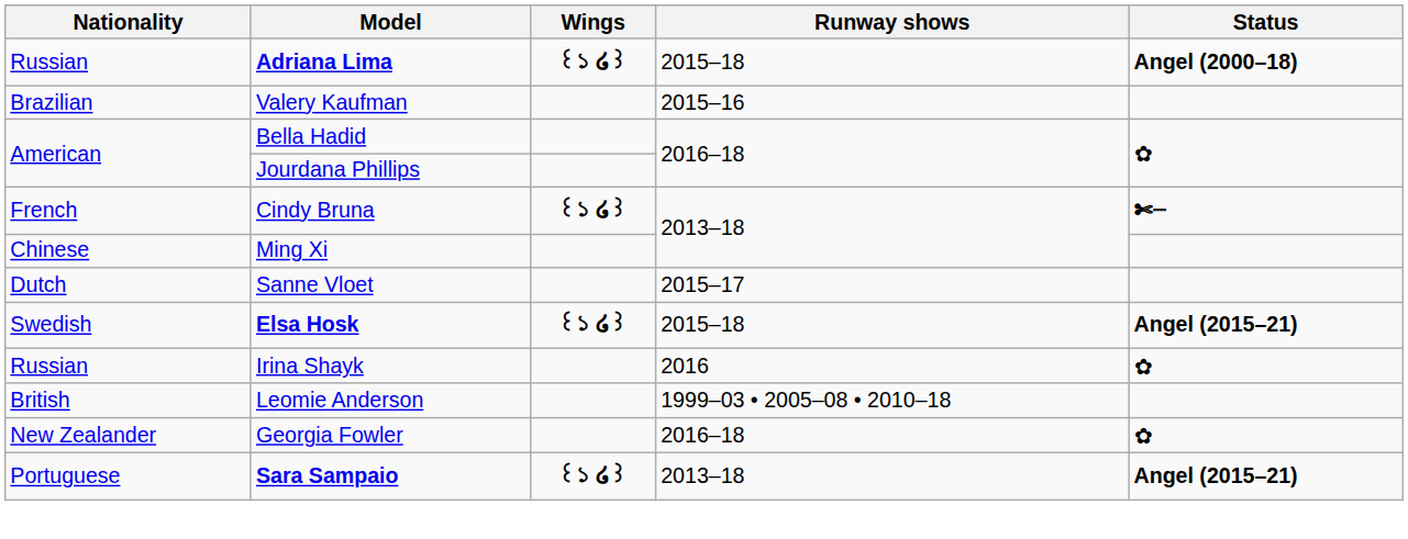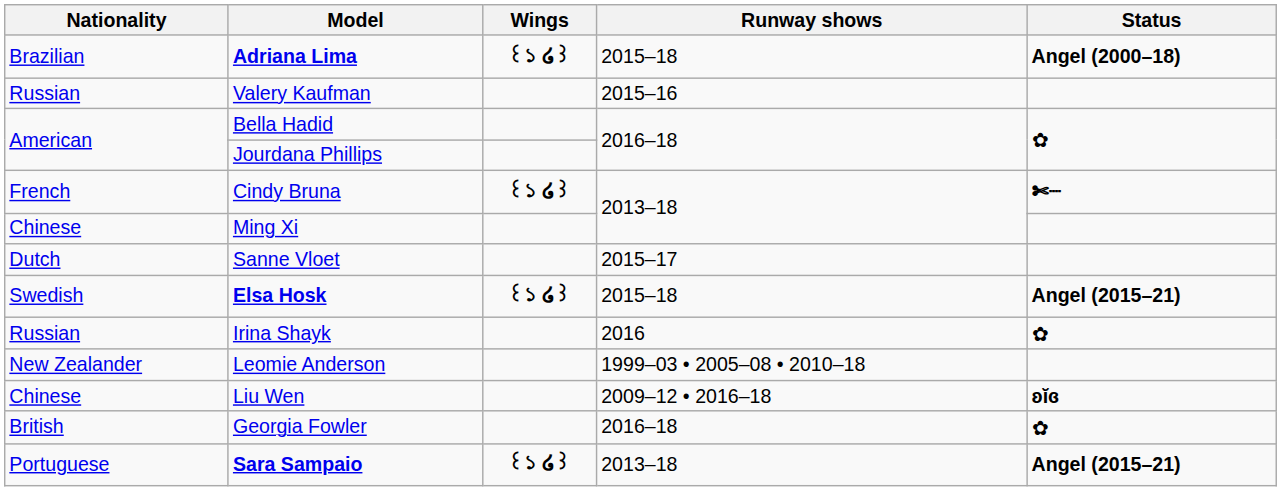 <table class="wikitable" style="font-size:85%; width:100%;">
 <tr>
 <th>Nationality</th>
 <th>Model</th>
 <th>Wings</th>
 <th>Runway shows</th>
 <th>Status</th>
 </tr>
 <tr>
-<td> <a href='#'>Russian</a></td>
+<td> <a href='#'>Brazilian</a></td>
 <td><strong><a href='#'>Adriana Lima</a></strong></td>
 <td align="center"><strong>꒰১ ໒꒱</strong></td>
 <td>2015–18</td>
 <td><strong> Angel (2000–18)</strong></td>
 </tr>
 <tr>
-<td> <a href='#'>Brazilian</a></td>
+<td> <a href='#'>Russian</a></td>
 <td><a href='#'>Valery Kaufman</a></td>
 <td></td>
 <td>2015–16</td>
 <td></td>
 </tr>
 <tr>
 <td rowspan="2"> <a href='#'>American</a></td>
 <td><a href='#'>Bella Hadid</a></td>
 <td></td>
 <td rowspan="2">2016–18</td>
 <td rowspan="2">✿</td>
 </tr>
 <tr>
 <td><a href='#'>Jourdana Phillips</a></td>
 <td></td>
 </tr>
 <tr>
 <td> <a href='#'>French</a></td>
 <td><a href='#'>Cindy Bruna</a></td>
 <td align="center"><strong>꒰১ ໒꒱</strong></td>
 <td rowspan="2">2013–18</td>
 <td><strong>✄┈</strong></td>
 </tr>
 <tr>
 <td> <a href='#'>Chinese</a></td>
 <td><a href='#'>Ming Xi</a></td>
 <td></td>
 <td></td>
 </tr>
 <tr>
 <td> <a href='#'>Dutch</a></td>
 <td><a href='#'>Sanne Vloet</a></td>
 <td></td>
 <td>2015–17</td>
 <td></td>
 </tr>
 <tr>
 <td> <a href='#'>Swedish</a></td>
 <td><strong><a href='#'>Elsa Hosk</a></strong></td>
 <td align="center"><strong>꒰১ ໒꒱</strong></td>
 <td>2015–18</td>
 <td><strong> Angel (2015–21)</strong></td>
 </tr>
 <tr>
 <td> <a href='#'>Russian</a></td>
 <td><a href='#'>Irina Shayk</a></td>
 <td></td>
 <td>2016</td>
 <td>✿</td>
 </tr>
 <tr>
-<td> <a href='#'>British</a></td>
+<td> <a href='#'>New Zealander</a></td>
 <td><a href='#'>Leomie Anderson</a></td>
 <td></td>
 <td>1999–03 • 2005–08 • 2010–18</td>
 <td></td>
 </tr>
 <tr>
-<td> <a href='#'>New Zealander</a></td>
+<td> <a href='#'>Chinese</a></td>
+<td><a href='#'>Liu Wen</a></td>
+<td></td>
+<td>2009–12 • 2016–18</td>
+<td><strong>ʚĭɞ</strong></td>
+</tr>
+<tr>
+<td> <a href='#'>British</a></td>
 <td><a href='#'>Georgia Fowler</a></td>
 <td></td>
 <td>2016–18</td>
 <td>✿</td>
 </tr>
 <tr>
 <td> <a href='#'>Portuguese</a></td>
 <td><strong><a href='#'>Sara Sampaio</a></strong></td>
 <td align="center"><strong>꒰১ ໒꒱</strong></td>
 <td>2013–18</td>
 <td><strong> Angel (2015–21)</strong></td>
 </tr>
 </table>
